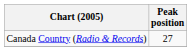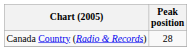 <table class="wikitable sortable">
 <tr>
 <th align="left">Chart (2005)</th>
 <th align="center">Peak<br>position</th>
 </tr>
 <tr>
 <td align="left">Canada <a href='#'>Country</a> (<em><a href='#'>Radio & Records</a></em>)</td>
-<td align="center">27</td>
+<td align="center">28</td>
 </tr>
 <tr>
 </tr>
 <tr>
 </tr>
 </table>
